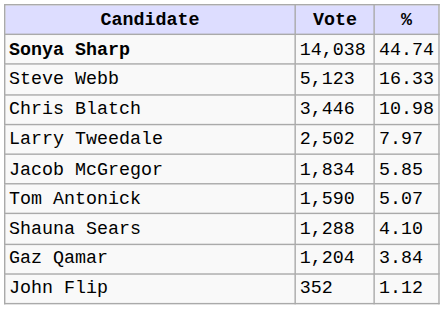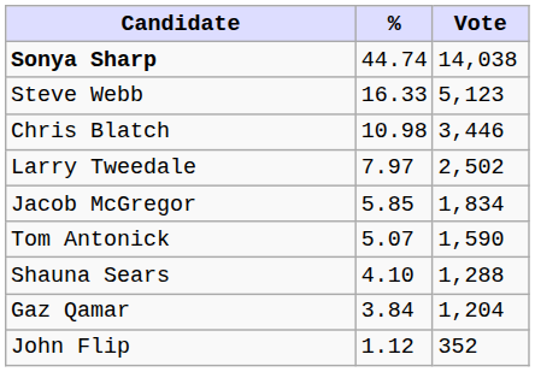 <table class="wikitable">
 <tr>
 <th style="background:#ddf; width:200px;">Candidate</th>
+<th style="background:#ddf; width:30px;">%</th>
 <th style="background:#ddf; width:50px;">Vote</th>
-<th style="background:#ddf; width:30px;">%</th>
 </tr>
 <tr>
 <td><strong>Sonya Sharp</strong></td>
+<td>44.74</td>
 <td>14,038</td>
-<td>44.74</td>
 </tr>
 <tr>
 <td>Steve Webb</td>
+<td>16.33</td>
 <td>5,123</td>
-<td>16.33</td>
 </tr>
 <tr>
 <td>Chris Blatch</td>
+<td>10.98</td>
 <td>3,446</td>
-<td>10.98</td>
 </tr>
 <tr>
 <td>Larry Tweedale</td>
+<td>7.97</td>
 <td>2,502</td>
-<td>7.97</td>
 </tr>
 <tr>
 <td>Jacob McGregor</td>
+<td>5.85</td>
 <td>1,834</td>
-<td>5.85</td>
 </tr>
 <tr>
 <td>Tom Antonick</td>
+<td>5.07</td>
 <td>1,590</td>
-<td>5.07</td>
 </tr>
 <tr>
 <td>Shauna Sears</td>
+<td>4.10</td>
 <td>1,288</td>
-<td>4.10</td>
 </tr>
 <tr>
 <td>Gaz Qamar</td>
+<td>3.84</td>
 <td>1,204</td>
-<td>3.84</td>
 </tr>
 <tr>
 <td>John Flip</td>
+<td>1.12</td>
 <td>352</td>
-<td>1.12</td>
 </tr>
 </table>
